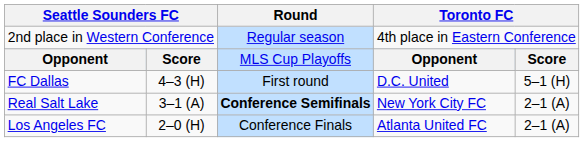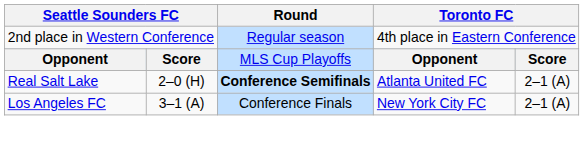 <table class="wikitable" style="text-align:center">
 <tr>
 <th colspan=2><a href='#'>Seattle Sounders FC</a></th>
 <th>Round</th>
 <th colspan=2><a href='#'>Toronto FC</a></th>
 </tr>
 <tr>
 <td colspan=2 valign=top>2nd place in <a href='#'>Western Conference</a><br></td>
 <td style="background:#c1e0ff"><a href='#'>Regular season</a></td>
 <td colspan=2 valign=top>4th place in <a href='#'>Eastern Conference</a><br></td>
 </tr>
 <tr style="background:#c1e0ff">
 <th>Opponent</th>
 <th>Score</th>
 <td><a href='#'>MLS Cup Playoffs</a></td>
 <th>Opponent</th>
 <th>Score</th>
 </tr>
 <tr>
-<td align=left><a href='#'>FC Dallas</a></td>
-<td>4–3  (H)</td>
-<td style="background:#c1e0ff">First round</td>
-<td align=left><a href='#'>D.C. United</a></td>
-<td>5–1  (H)</td>
-</tr>
-<tr>
 <td align=left><a href='#'>Real Salt Lake</a></td>
-<td>3–1 (A)</td>
+<td>2–0 (H)</td>
 <td style="background:#c1e0ff"><strong>Conference Semifinals</strong></td>
-<td align=left><a href='#'>New York City FC</a></td>
+<td align=left><a href='#'>Atlanta United FC</a></td>
 <td>2–1 (A)</td>
 </tr>
 <tr>
 <td align=left><a href='#'>Los Angeles FC</a></td>
-<td>2–0 (H)</td>
+<td>3–1 (A)</td>
 <td style="background:#c1e0ff">Conference Finals</td>
-<td align=left><a href='#'>Atlanta United FC</a></td>
+<td align=left><a href='#'>New York City FC</a></td>
 <td>2–1 (A)</td>
 </tr>
 </table>
